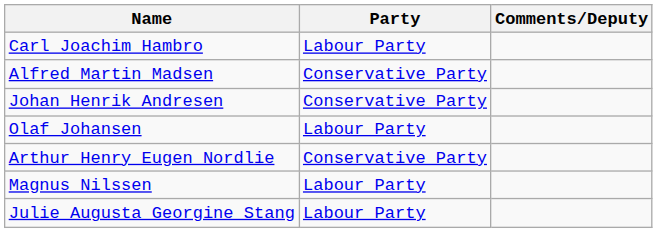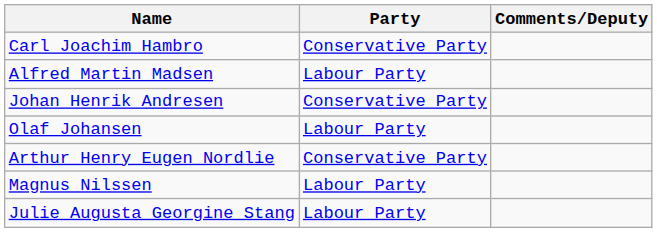 <table class="wikitable">
 <tr>
 <th>Name</th>
 <th>Party</th>
 <th>Comments/Deputy</th>
 </tr>
 <tr>
 <td><a href='#'>Carl Joachim Hambro</a></td>
-<td><a href='#'>Labour Party</a></td>
+<td><a href='#'>Conservative Party</a></td>
 <td></td>
 </tr>
 <tr>
 <td><a href='#'>Alfred Martin Madsen</a></td>
-<td><a href='#'>Conservative Party</a></td>
+<td><a href='#'>Labour Party</a></td>
 <td></td>
 </tr>
 <tr>
 <td><a href='#'>Johan Henrik Andresen</a></td>
 <td><a href='#'>Conservative Party</a></td>
 <td></td>
 </tr>
 <tr>
 <td><a href='#'>Olaf Johansen</a></td>
 <td><a href='#'>Labour Party</a></td>
 <td></td>
 </tr>
 <tr>
 <td><a href='#'>Arthur Henry Eugen Nordlie</a></td>
 <td><a href='#'>Conservative Party</a></td>
 <td></td>
 </tr>
 <tr>
 <td><a href='#'>Magnus Nilssen</a></td>
 <td><a href='#'>Labour Party</a></td>
 <td></td>
 </tr>
 <tr>
 <td><a href='#'>Julie Augusta Georgine Stang</a></td>
 <td><a href='#'>Labour Party</a></td>
 <td></td>
 </tr>
 </table>
